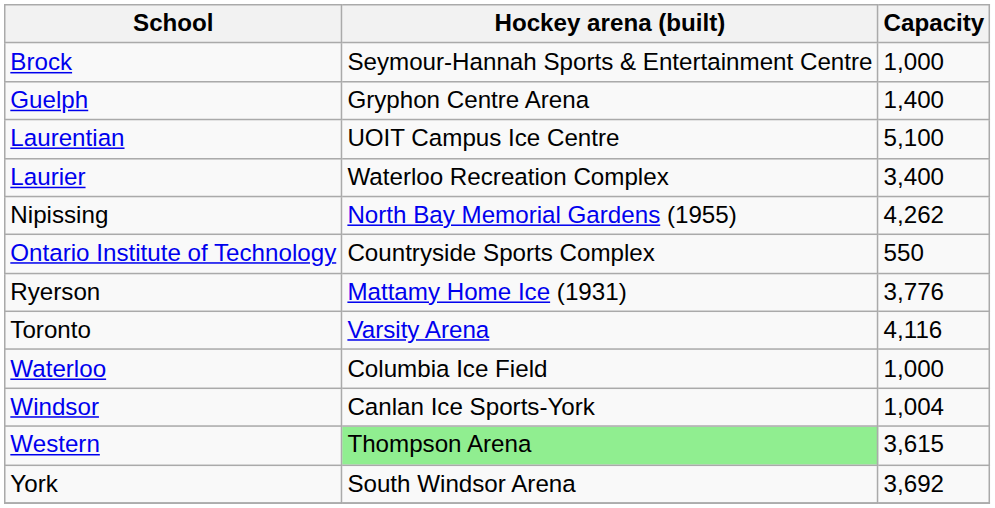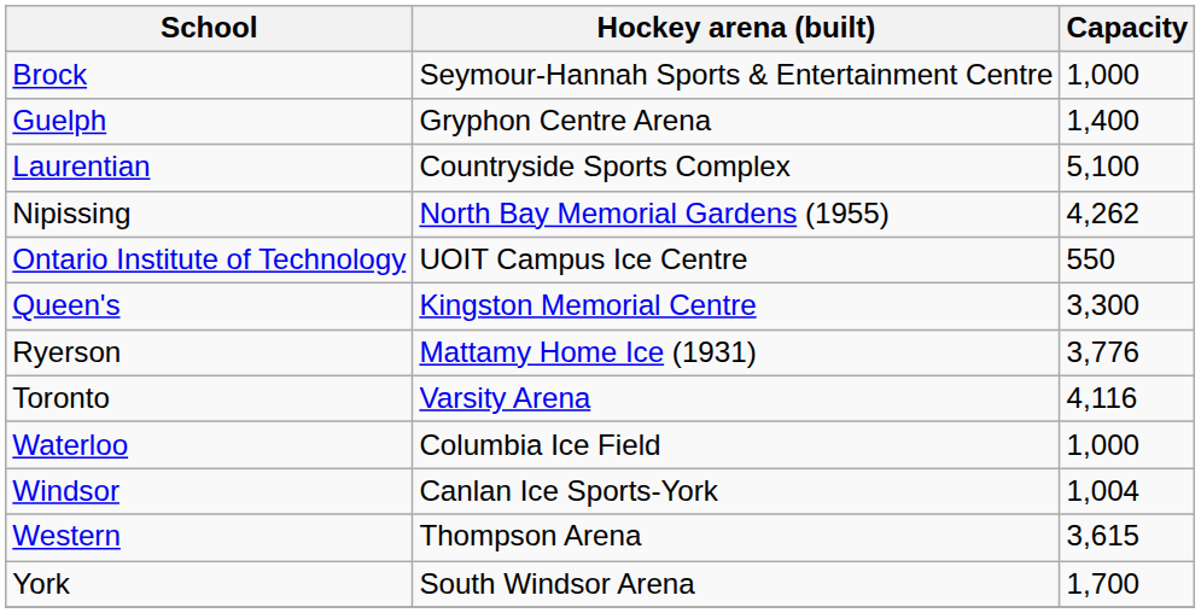 <table class="sortable wikitable">
 <tr>
 <th>School</th>
 <th>Hockey arena (built)</th>
 <th>Capacity</th>
 </tr>
 <tr>
 <td><a href='#'>Brock</a></td>
 <td>Seymour-Hannah Sports & Entertainment Centre</td>
 <td>1,000</td>
 </tr>
 <tr>
 <td><a href='#'>Guelph</a></td>
 <td>Gryphon Centre Arena</td>
 <td>1,400</td>
 </tr>
 <tr>
 <td><a href='#'>Laurentian</a></td>
-<td>UOIT Campus Ice Centre</td>
+<td>Countryside Sports Complex</td>
 <td>5,100</td>
-</tr>
-<tr>
-<td><a href='#'>Laurier</a></td>
-<td>Waterloo Recreation Complex</td>
-<td>3,400</td>
 </tr>
 <tr>
 <td>Nipissing</td>
 <td><a href='#'>North Bay Memorial Gardens</a> (1955)</td>
 <td>4,262</td>
 </tr>
 <tr>
 <td><a href='#'>Ontario Institute of Technology</a></td>
-<td>Countryside Sports Complex</td>
+<td>UOIT Campus Ice Centre</td>
 <td>550</td>
+</tr>
+<tr>
+<td><a href='#'>Queen's</a></td>
+<td><a href='#'>Kingston Memorial Centre</a></td>
+<td>3,300</td>
 </tr>
 <tr>
 <td>Ryerson</td>
 <td><a href='#'>Mattamy Home Ice</a> (1931)</td>
 <td>3,776</td>
 </tr>
 <tr>
 <td>Toronto</td>
 <td><a href='#'>Varsity Arena</a></td>
 <td>4,116</td>
 </tr>
 <tr>
 <td><a href='#'>Waterloo</a></td>
 <td>Columbia Ice Field</td>
 <td>1,000</td>
 </tr>
 <tr>
 <td><a href='#'>Windsor</a></td>
 <td>Canlan Ice Sports-York</td>
 <td>1,004</td>
 </tr>
 <tr>
 <td><a href='#'>Western</a></td>
-<td style="background: lightgreen;">Thompson Arena</td>
+<td>Thompson Arena</td>
 <td>3,615</td>
 </tr>
 <tr>
 <td>York</td>
 <td>South Windsor Arena</td>
-<td>3,692</td>
+<td>1,700</td>
 </tr>
 <tr>
 </tr>
 </table>
